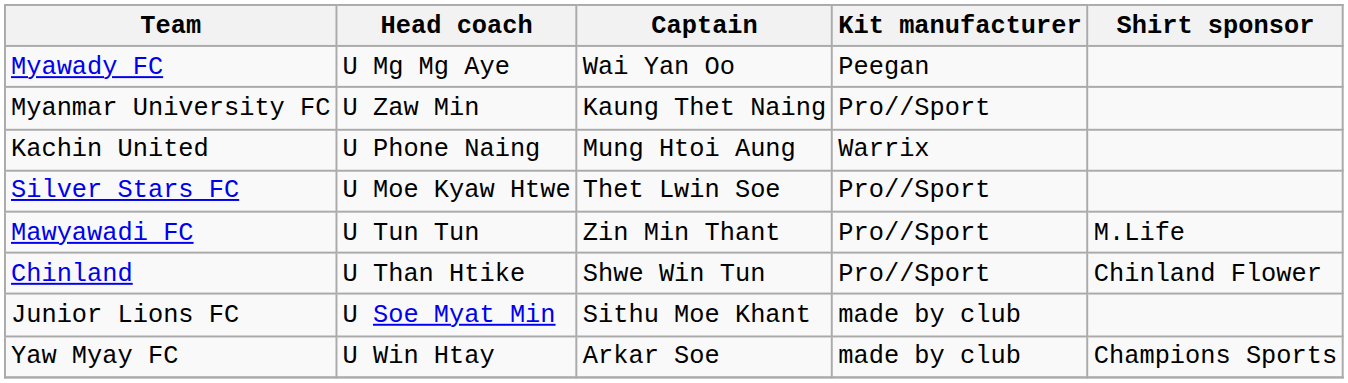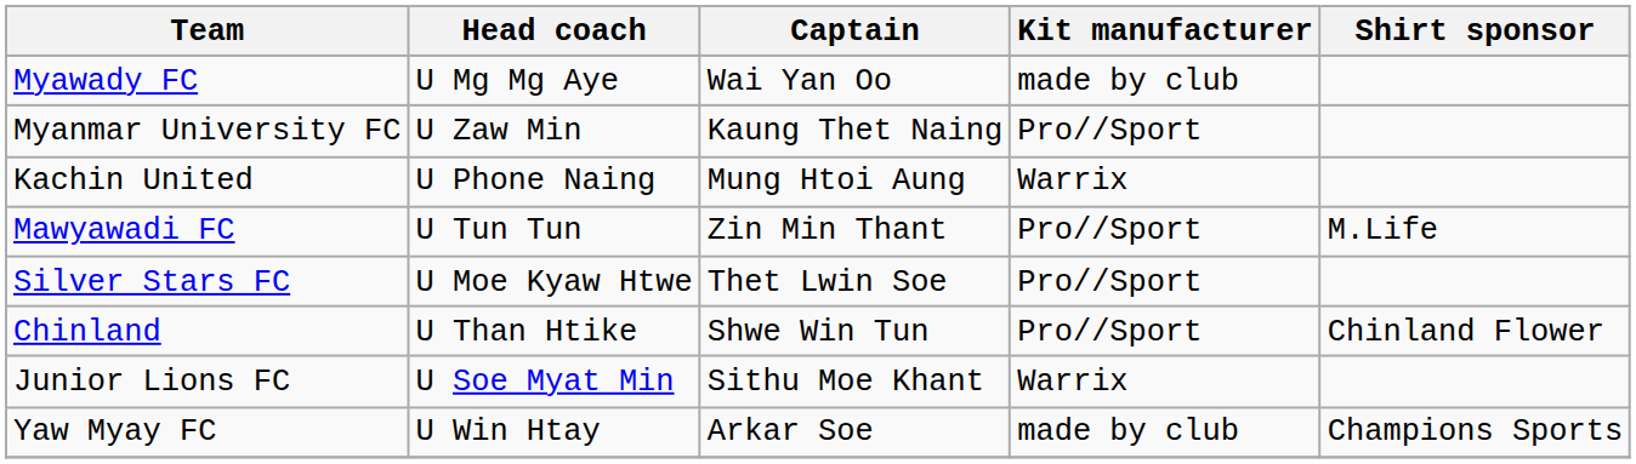 <table class="wikitable sortable" style="text-align: left;">
 <tr>
 <th>Team</th>
 <th>Head coach</th>
 <th>Captain</th>
 <th>Kit manufacturer</th>
 <th>Shirt sponsor</th>
 </tr>
 <tr>
 <td><a href='#'>Myawady FC</a></td>
 <td>  U Mg Mg Aye</td>
 <td> Wai Yan Oo</td>
-<td>Peegan</td>
+<td>made by club</td>
 <td></td>
 </tr>
 <tr>
 <td>Myanmar University FC</td>
 <td> U Zaw Min</td>
 <td> Kaung Thet Naing</td>
 <td> Pro//Sport</td>
 <td></td>
 </tr>
 <tr>
 <td>Kachin United</td>
 <td>  U Phone Naing</td>
 <td> Mung Htoi Aung</td>
 <td> Warrix</td>
 <td></td>
 </tr>
 <tr>
+<td><a href='#'>Mawyawadi FC</a></td>
+<td>  U Tun Tun</td>
+<td>  Zin Min Thant</td>
+<td> Pro//Sport</td>
+<td>  M.Life</td>
+</tr>
+<tr>
 <td><a href='#'>Silver Stars FC</a></td>
 <td>  U Moe Kyaw Htwe</td>
 <td> Thet Lwin Soe</td>
 <td> Pro//Sport</td>
 <td></td>
-</tr>
-<tr>
-<td><a href='#'>Mawyawadi FC</a></td>
-<td>  U Tun Tun</td>
-<td>  Zin Min Thant</td>
-<td> Pro//Sport</td>
-<td>  M.Life</td>
 </tr>
 <tr>
 <td><a href='#'>Chinland</a></td>
 <td>  U Than Htike</td>
 <td> Shwe Win Tun</td>
 <td> Pro//Sport</td>
 <td>  Chinland Flower</td>
 </tr>
 <tr>
 <td>Junior Lions FC</td>
 <td>  U <a href='#'>Soe Myat Min</a></td>
 <td> Sithu Moe Khant</td>
-<td>made by club</td>
+<td> Warrix</td>
 <td></td>
 </tr>
 <tr>
 <td>Yaw Myay FC</td>
 <td> U Win Htay</td>
 <td> Arkar Soe</td>
 <td>made by club</td>
 <td> Champions Sports</td>
 </tr>
 <tr>
 </tr>
 </table>
